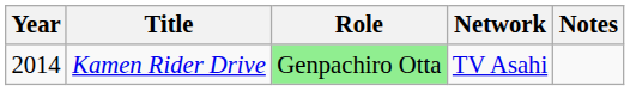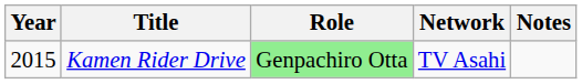 <table class="wikitable">
 <tr>
 <th>Year</th>
 <th>Title</th>
 <th>Role</th>
 <th>Network</th>
 <th>Notes</th>
 </tr>
 <tr>
-<td>2014</td>
+<td>2015</td>
 <td><em><a href='#'>Kamen Rider Drive</a></em></td>
 <td style="background: lightgreen;">Genpachiro Otta</td>
 <td><a href='#'>TV Asahi</a></td>
 <td></td>
 </tr>
 </table>
